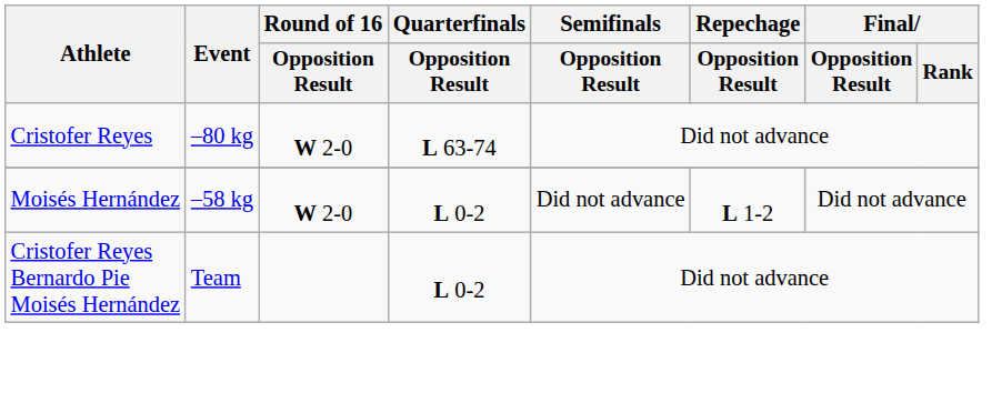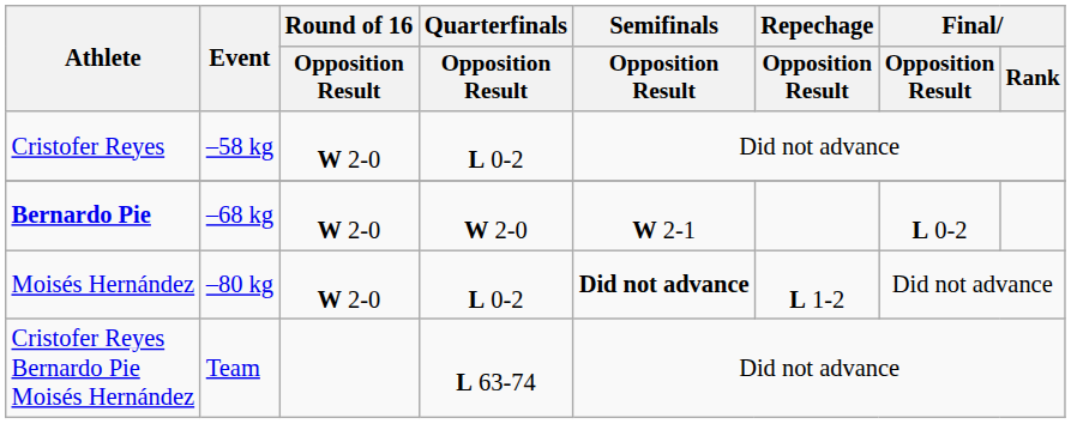 <table class=wikitable style=font-size:90%;text-align:center>
 <tr>
 <th rowspan=2>Athlete</th>
 <th rowspan=2>Event</th>
 <th>Round of 16</th>
 <th>Quarterfinals</th>
 <th>Semifinals</th>
 <th>Repechage</th>
 <th colspan=2>Final/ </th>
 </tr>
 <tr style=font-size:95%>
 <th>Opposition<br>Result</th>
 <th>Opposition<br>Result</th>
 <th>Opposition<br>Result</th>
 <th>Opposition<br>Result</th>
 <th>Opposition<br>Result</th>
 <th>Rank</th>
 </tr>
 <tr align=center>
 <td align=left><a href='#'>Cristofer Reyes</a></td>
-<td align=left><a href='#'>–80 kg</a></td>
+<td align=left><a href='#'>–58 kg</a></td>
 <td><br><strong>W</strong> 2-0</td>
-<td><br><strong>L</strong> 63-74</td>
+<td><br><strong>L</strong> 0-2</td>
 <td colspan=4>Did not advance</td>
 </tr>
 <tr align=center>
 </tr>
 <tr align=center>
+<td align=left><strong><a href='#'>Bernardo Pie</a></strong></td>
+<td align=left><a href='#'>–68 kg</a></td>
+<td><br><strong>W</strong> 2-0</td>
+<td><br><strong>W</strong> 2-0</td>
+<td><br><strong>W</strong> 2-1</td>
+<td></td>
+<td><br><strong>L</strong> 0-2</td>
+<td></td>
+</tr>
+<tr align=center>
 <td align=left><a href='#'>Moisés Hernández</a></td>
-<td align=left><a href='#'>–58 kg</a></td>
+<td align=left><a href='#'>–80 kg</a></td>
 <td><br><strong>W</strong> 2-0</td>
 <td><br><strong>L</strong> 0-2</td>
-<td>Did not advance</td>
+<td><strong>Did not advance</strong></td>
 <td><br><strong>L</strong> 1-2</td>
 <td colspan=2>Did not advance</td>
 </tr>
 <tr align=center>
 <td align=left><a href='#'>Cristofer Reyes</a><br><a href='#'>Bernardo Pie</a><br><a href='#'>Moisés Hernández</a></td>
 <td align=left><a href='#'>Team</a></td>
 <td></td>
-<td><br><strong>L</strong> 0-2</td>
+<td><br><strong>L</strong> 63-74</td>
 <td colspan=4>Did not advance</td>
 </tr>
 </table>
